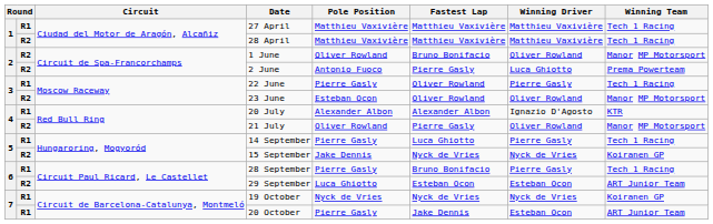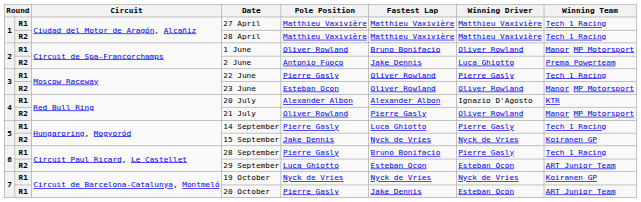 <table class="wikitable" style="font-size: 85%">
 <tr>
 <th colspan=2>Round</th>
 <th>Circuit</th>
 <th>Date</th>
 <th>Pole Position</th>
 <th>Fastest Lap</th>
 <th>Winning Driver</th>
 <th>Winning Team</th>
 </tr>
 <tr>
 <th rowspan=2>1</th>
 <th>R1</th>
 <td rowspan=2> <a href='#'>Ciudad del Motor de Aragón</a>, <a href='#'>Alcañiz</a></td>
 <td>27 April</td>
 <td nowrap> <a href='#'>Matthieu Vaxivière</a></td>
 <td nowrap> <a href='#'>Matthieu Vaxivière</a></td>
 <td nowrap> <a href='#'>Matthieu Vaxivière</a></td>
 <td> <a href='#'>Tech 1 Racing</a></td>
 </tr>
 <tr>
 <th>R2</th>
 <td>28 April</td>
 <td> <a href='#'>Matthieu Vaxivière</a></td>
 <td> <a href='#'>Matthieu Vaxivière</a></td>
 <td> <a href='#'>Matthieu Vaxivière</a></td>
 <td> <a href='#'>Tech 1 Racing</a></td>
 </tr>
 <tr>
 <th rowspan=2>2</th>
-<th>R2</th>
+<th>R1</th>
 <td rowspan=2> <a href='#'>Circuit de Spa-Francorchamps</a></td>
 <td>1 June</td>
 <td> <a href='#'>Oliver Rowland</a></td>
 <td> <a href='#'>Bruno Bonifacio</a></td>
 <td> <a href='#'>Oliver Rowland</a></td>
 <td nowrap> <a href='#'>Manor</a> <a href='#'>MP Motorsport</a></td>
 </tr>
 <tr>
 <th>R2</th>
 <td>2 June</td>
 <td> <a href='#'>Antonio Fuoco</a></td>
-<td> <a href='#'>Pierre Gasly</a></td>
+<td> <a href='#'>Jake Dennis</a></td>
 <td> <a href='#'>Luca Ghiotto</a></td>
 <td> <a href='#'>Prema Powerteam</a></td>
 </tr>
 <tr>
 <th rowspan=2>3</th>
 <th>R1</th>
 <td rowspan=2> <a href='#'>Moscow Raceway</a></td>
 <td>22 June</td>
 <td> <a href='#'>Pierre Gasly</a></td>
 <td> <a href='#'>Oliver Rowland</a></td>
 <td> <a href='#'>Pierre Gasly</a></td>
 <td> <a href='#'>Tech 1 Racing</a></td>
 </tr>
 <tr>
 <th>R2</th>
 <td>23 June</td>
 <td> <a href='#'>Esteban Ocon</a></td>
 <td> <a href='#'>Oliver Rowland</a></td>
 <td> <a href='#'>Oliver Rowland</a></td>
 <td> <a href='#'>Manor</a> <a href='#'>MP Motorsport</a></td>
 </tr>
 <tr>
 <th rowspan=2>4</th>
 <th>R1</th>
 <td rowspan=2> <a href='#'>Red Bull Ring</a></td>
 <td>20 July</td>
 <td> <a href='#'>Alexander Albon</a></td>
 <td> <a href='#'>Alexander Albon</a></td>
 <td> Ignazio D'Agosto</td>
 <td> <a href='#'>KTR</a></td>
 </tr>
 <tr>
 <th>R2</th>
 <td>21 July</td>
 <td> <a href='#'>Oliver Rowland</a></td>
 <td> <a href='#'>Pierre Gasly</a></td>
 <td> <a href='#'>Oliver Rowland</a></td>
 <td> <a href='#'>Manor</a> <a href='#'>MP Motorsport</a></td>
 </tr>
 <tr>
 <th rowspan=2>5</th>
 <th>R1</th>
 <td rowspan=2> <a href='#'>Hungaroring</a>, <a href='#'>Mogyoród</a></td>
 <td>14 September</td>
 <td> <a href='#'>Pierre Gasly</a></td>
 <td> <a href='#'>Luca Ghiotto</a></td>
 <td> <a href='#'>Pierre Gasly</a></td>
 <td> <a href='#'>Tech 1 Racing</a></td>
 </tr>
 <tr>
 <th>R2</th>
 <td>15 September</td>
 <td> <a href='#'>Jake Dennis</a></td>
 <td> <a href='#'>Nyck de Vries</a></td>
 <td> <a href='#'>Nyck de Vries</a></td>
 <td> <a href='#'>Koiranen GP</a></td>
 </tr>
 <tr>
 <th rowspan=2>6</th>
 <th>R1</th>
 <td rowspan=2> <a href='#'>Circuit Paul Ricard</a>, <a href='#'>Le Castellet</a></td>
 <td>28 September</td>
 <td> <a href='#'>Pierre Gasly</a></td>
 <td> <a href='#'>Bruno Bonifacio</a></td>
 <td> <a href='#'>Pierre Gasly</a></td>
 <td> <a href='#'>Tech 1 Racing</a></td>
 </tr>
 <tr>
 <th>R2</th>
 <td nowrap>29 September</td>
 <td> <a href='#'>Luca Ghiotto</a></td>
 <td> <a href='#'>Esteban Ocon</a></td>
 <td> <a href='#'>Esteban Ocon</a></td>
 <td> <a href='#'>ART Junior Team</a></td>
 </tr>
 <tr>
 <th rowspan=2>7</th>
 <th>R1</th>
 <td rowspan=2 nowrap> <a href='#'>Circuit de Barcelona-Catalunya</a>, <a href='#'>Montmeló</a></td>
 <td>19 October</td>
 <td> <a href='#'>Nyck de Vries</a></td>
 <td> <a href='#'>Nyck de Vries</a></td>
 <td> <a href='#'>Nyck de Vries</a></td>
 <td> <a href='#'>Koiranen GP</a></td>
 </tr>
 <tr>
 <th>R1</th>
 <td>20 October</td>
 <td> <a href='#'>Pierre Gasly</a></td>
 <td> <a href='#'>Jake Dennis</a></td>
 <td> <a href='#'>Esteban Ocon</a></td>
 <td> <a href='#'>ART Junior Team</a></td>
 </tr>
 </table>
